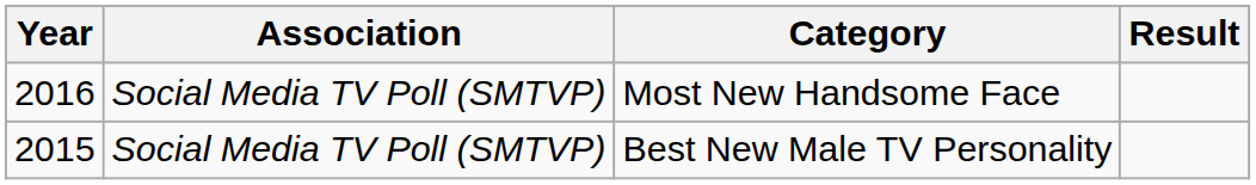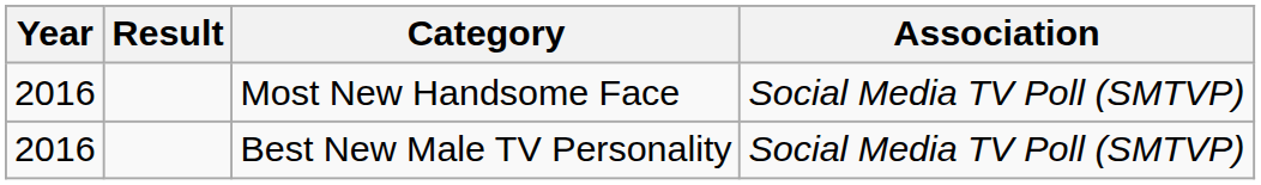 <table class="wikitable">
 <tr>
 <th>Year</th>
+<th>Result</th>
+<th>Category</th>
 <th>Association</th>
-<th>Category</th>
-<th>Result</th>
 </tr>
 <tr>
 <td>2016</td>
+<td></td>
+<td>Most New Handsome Face</td>
 <td><em>Social Media TV Poll (SMTVP)</em></td>
-<td>Most New Handsome Face</td>
-<td></td>
 </tr>
 <tr>
-<td>2015</td>
+<td>2016</td>
+<td></td>
+<td>Best New Male TV Personality</td>
 <td><em>Social Media TV Poll (SMTVP)</em></td>
-<td>Best New Male TV Personality</td>
-<td></td>
 </tr>
 </table>
